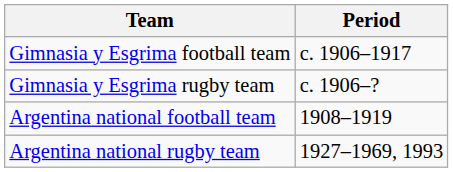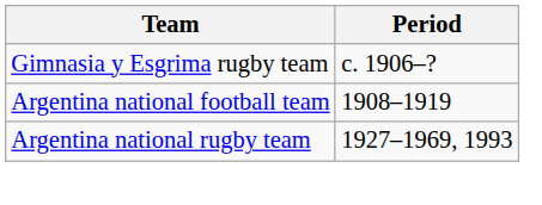 <table class= "wikitable sortable">
 <tr>
 <th>Team</th>
 <th>Period</th>
-</tr>
-<tr>
-<td><a href='#'>Gimnasia y Esgrima</a> football team</td>
-<td>c. 1906–1917</td>
 </tr>
 <tr>
 <td><a href='#'>Gimnasia y Esgrima</a> rugby team</td>
 <td>c. 1906–?</td>
 </tr>
 <tr>
 <td><a href='#'>Argentina national football team</a></td>
 <td>1908–1919</td>
 </tr>
 <tr>
 <td><a href='#'>Argentina national rugby team</a></td>
 <td>1927–1969, 1993</td>
 </tr>
 </table>
